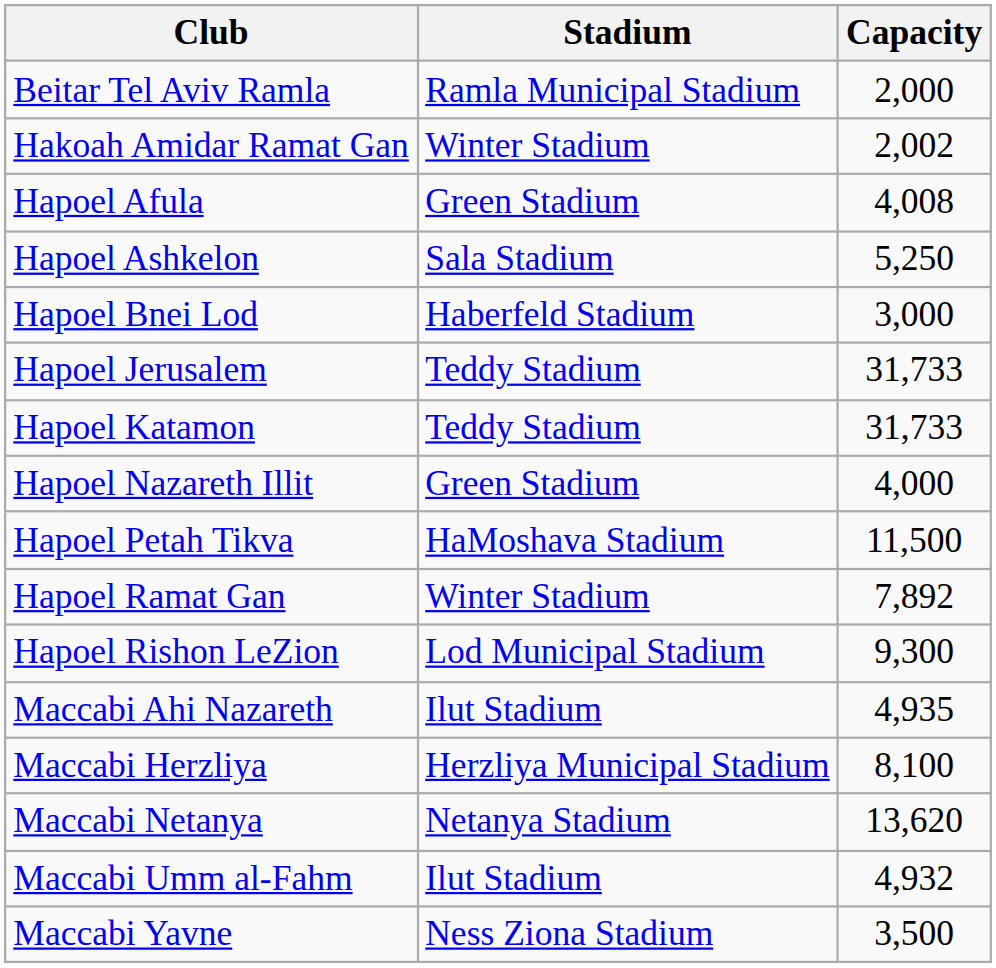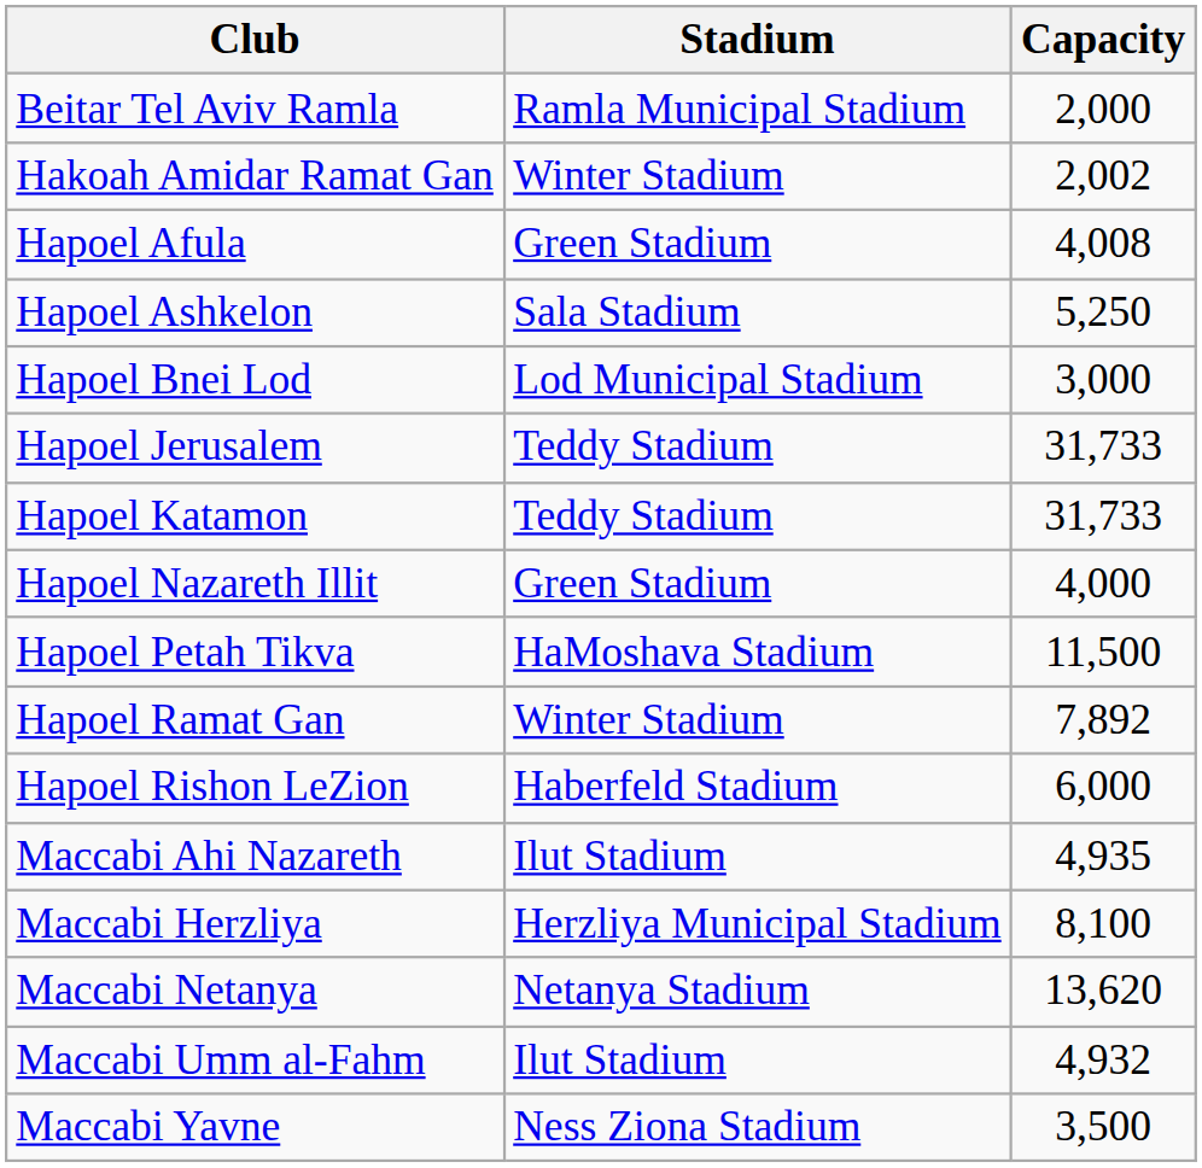 <table class="wikitable sortable">
 <tr>
 <th>Club</th>
 <th>Stadium</th>
 <th>Capacity</th>
 </tr>
 <tr>
 <td><a href='#'>Beitar Tel Aviv Ramla</a></td>
 <td><a href='#'>Ramla Municipal Stadium</a></td>
 <td align="center">2,000</td>
 </tr>
 <tr>
 <td><a href='#'>Hakoah Amidar Ramat Gan</a></td>
 <td><a href='#'>Winter Stadium</a></td>
 <td align="center">2,002</td>
 </tr>
 <tr>
 <td><a href='#'>Hapoel Afula</a></td>
 <td><a href='#'>Green Stadium</a></td>
 <td align="center">4,008</td>
 </tr>
 <tr>
 <td><a href='#'>Hapoel Ashkelon</a></td>
 <td><a href='#'>Sala Stadium</a></td>
 <td align="center">5,250</td>
 </tr>
 <tr>
 <td><a href='#'>Hapoel Bnei Lod</a></td>
-<td><a href='#'>Haberfeld Stadium</a></td>
+<td><a href='#'>Lod Municipal Stadium</a></td>
 <td align="center">3,000</td>
 </tr>
 <tr>
 <td><a href='#'>Hapoel Jerusalem</a></td>
 <td><a href='#'>Teddy Stadium</a></td>
 <td align="center">31,733</td>
 </tr>
 <tr>
 <td><a href='#'>Hapoel Katamon</a></td>
 <td><a href='#'>Teddy Stadium</a></td>
 <td align="center">31,733</td>
 </tr>
 <tr>
 <td><a href='#'>Hapoel Nazareth Illit</a></td>
 <td><a href='#'>Green Stadium</a></td>
 <td align="center">4,000</td>
 </tr>
 <tr>
 <td><a href='#'>Hapoel Petah Tikva</a></td>
 <td><a href='#'>HaMoshava Stadium</a></td>
 <td align="center">11,500</td>
 </tr>
 <tr>
 <td><a href='#'>Hapoel Ramat Gan</a></td>
 <td><a href='#'>Winter Stadium</a></td>
 <td align="center">7,892</td>
 </tr>
 <tr>
 <td><a href='#'>Hapoel Rishon LeZion</a></td>
-<td><a href='#'>Lod Municipal Stadium</a></td>
-<td align="center">9,300</td>
+<td><a href='#'>Haberfeld Stadium</a></td>
+<td align="center">6,000</td>
 </tr>
 <tr>
 <td><a href='#'>Maccabi Ahi Nazareth</a></td>
 <td><a href='#'>Ilut Stadium</a></td>
 <td align="center">4,935</td>
 </tr>
 <tr>
 <td><a href='#'>Maccabi Herzliya</a></td>
 <td><a href='#'>Herzliya Municipal Stadium</a></td>
 <td align="center">8,100</td>
 </tr>
 <tr>
 <td><a href='#'>Maccabi Netanya</a></td>
 <td><a href='#'>Netanya Stadium</a></td>
 <td align="center">13,620</td>
 </tr>
 <tr>
 <td><a href='#'>Maccabi Umm al-Fahm</a></td>
 <td><a href='#'>Ilut Stadium</a></td>
 <td align="center">4,932</td>
 </tr>
 <tr>
 <td><a href='#'>Maccabi Yavne</a></td>
 <td><a href='#'>Ness Ziona Stadium</a></td>
 <td align="center">3,500</td>
 </tr>
 </table>
